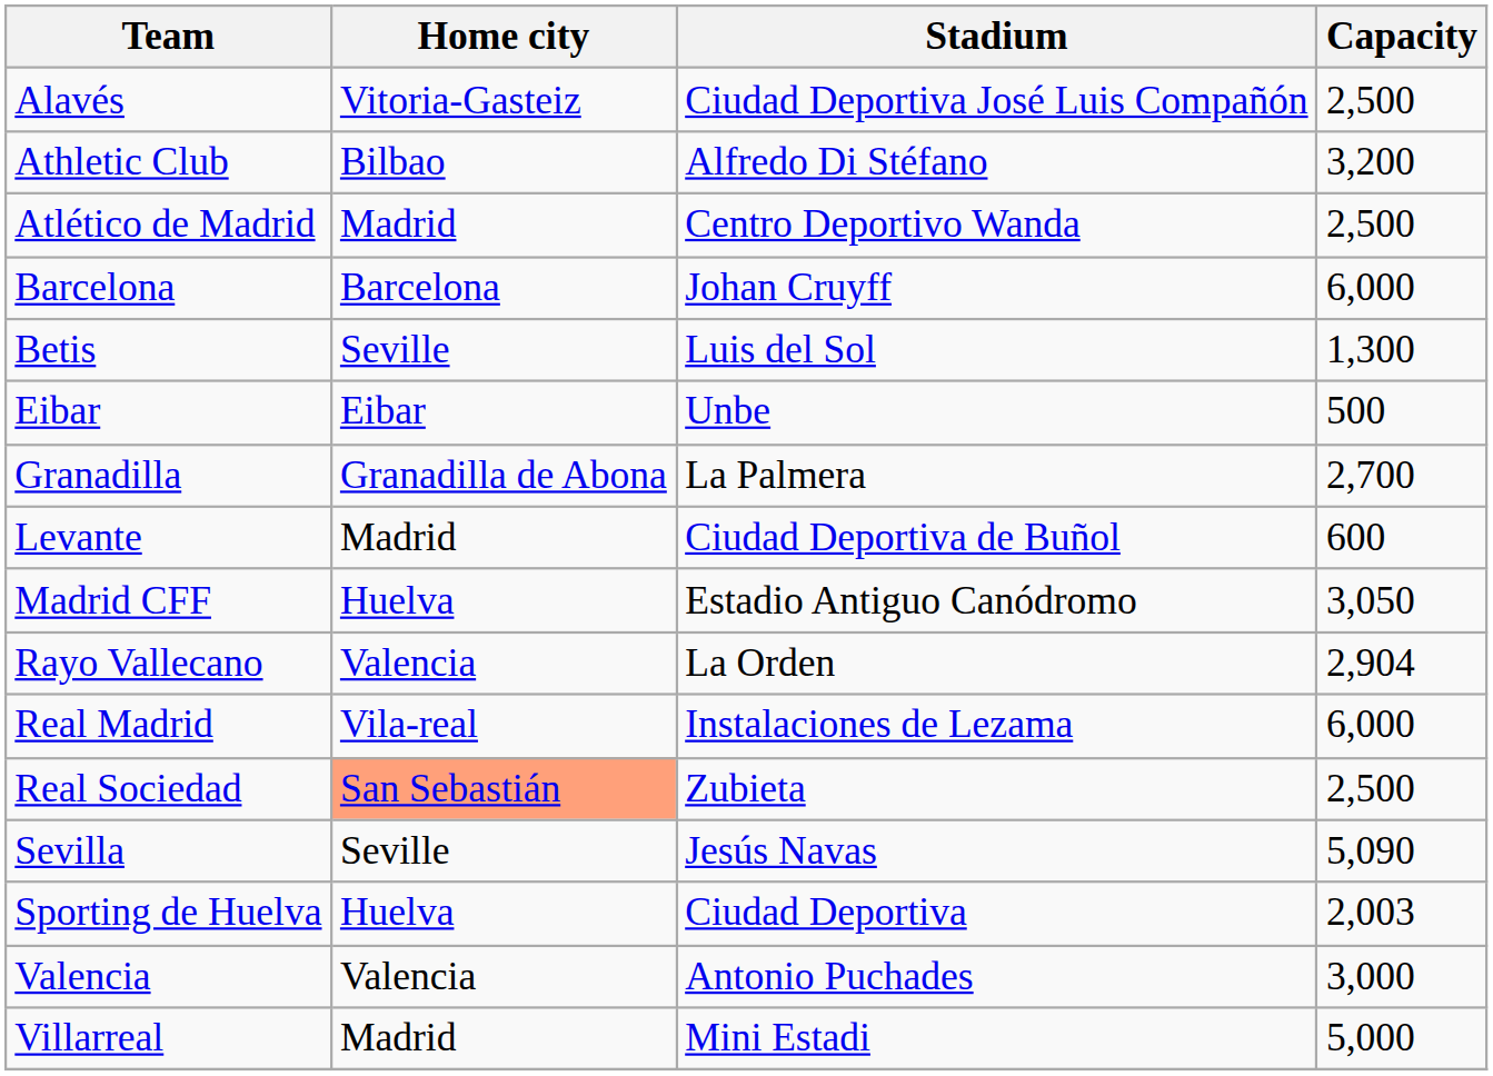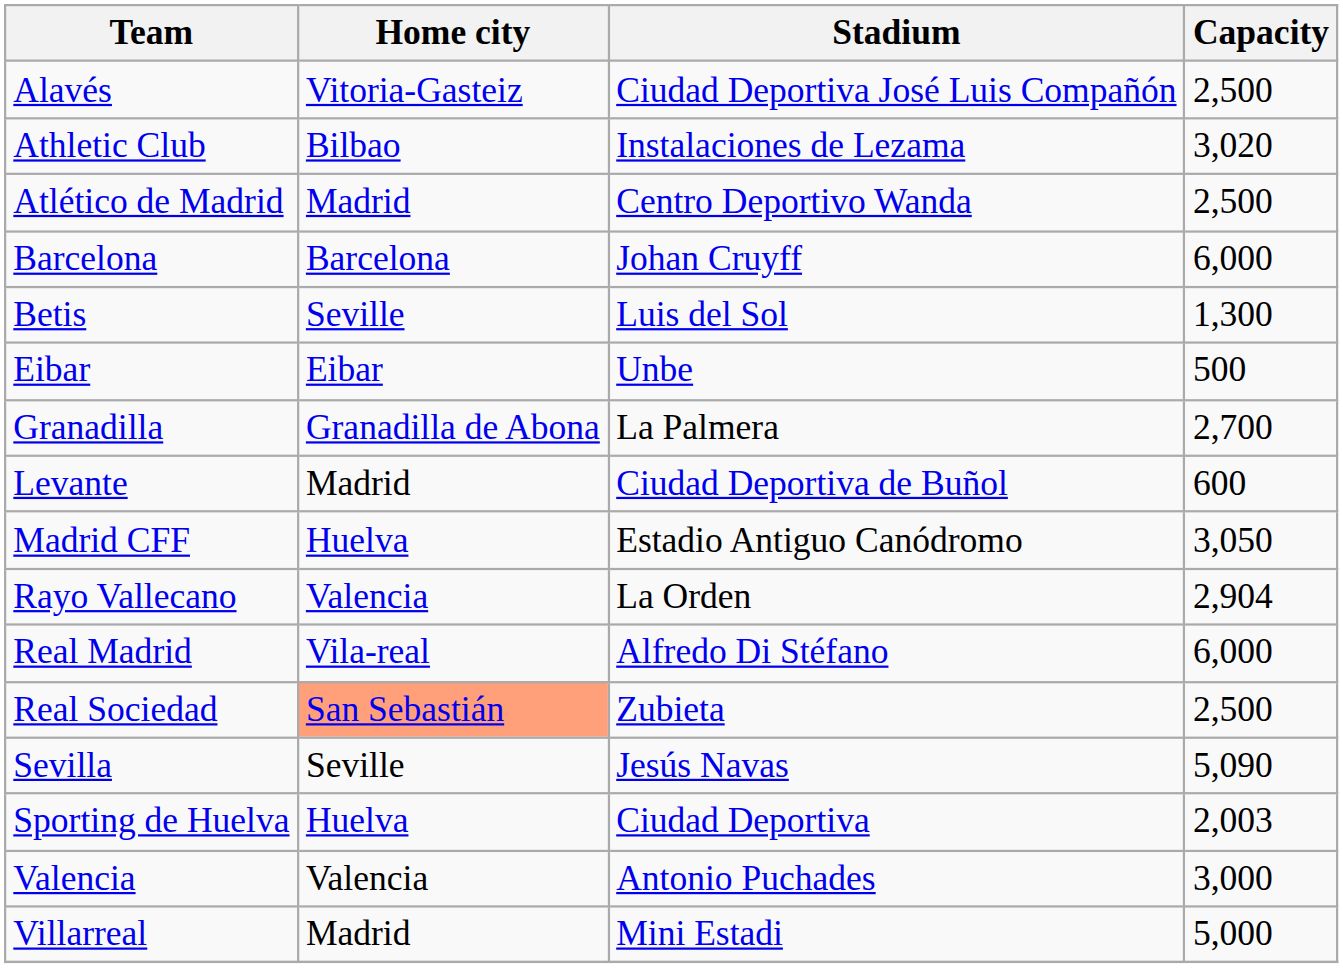 <table class="wikitable sortable">
 <tr>
 <th>Team</th>
 <th>Home city</th>
 <th>Stadium</th>
 <th>Capacity</th>
 </tr>
 <tr>
 <td><a href='#'>Alavés</a></td>
 <td><a href='#'>Vitoria-Gasteiz</a></td>
 <td><a href='#'>Ciudad Deportiva José Luis Compañón</a></td>
 <td>2,500</td>
 </tr>
 <tr>
 <td><a href='#'>Athletic Club</a></td>
 <td><a href='#'>Bilbao</a></td>
-<td><a href='#'>Alfredo Di Stéfano</a></td>
-<td>3,200</td>
+<td><a href='#'>Instalaciones de Lezama</a></td>
+<td>3,020</td>
 </tr>
 <tr>
 <td><a href='#'>Atlético de Madrid</a></td>
 <td><a href='#'>Madrid</a></td>
 <td><a href='#'>Centro Deportivo Wanda</a></td>
 <td>2,500</td>
 </tr>
 <tr>
 <td><a href='#'>Barcelona</a></td>
 <td><a href='#'>Barcelona</a></td>
 <td><a href='#'>Johan Cruyff</a></td>
 <td>6,000</td>
 </tr>
 <tr>
 <td><a href='#'>Betis</a></td>
 <td><a href='#'>Seville</a></td>
 <td><a href='#'>Luis del Sol</a></td>
 <td>1,300</td>
 </tr>
 <tr>
 <td><a href='#'>Eibar</a></td>
 <td><a href='#'>Eibar</a></td>
 <td><a href='#'>Unbe</a></td>
 <td>500</td>
 </tr>
 <tr>
 <td><a href='#'>Granadilla</a></td>
 <td><a href='#'>Granadilla de Abona</a></td>
 <td>La Palmera</td>
 <td>2,700</td>
 </tr>
 <tr>
 <td><a href='#'>Levante</a></td>
 <td>Madrid</td>
 <td><a href='#'>Ciudad Deportiva de Buñol</a></td>
 <td>600</td>
 </tr>
 <tr>
 <td><a href='#'>Madrid CFF</a></td>
 <td><a href='#'>Huelva</a></td>
 <td>Estadio Antiguo Canódromo</td>
 <td>3,050</td>
 </tr>
 <tr>
 <td><a href='#'>Rayo Vallecano</a></td>
 <td><a href='#'>Valencia</a></td>
 <td>La Orden</td>
 <td>2,904</td>
 </tr>
 <tr>
 <td><a href='#'>Real Madrid</a></td>
 <td><a href='#'>Vila-real</a></td>
-<td><a href='#'>Instalaciones de Lezama</a></td>
+<td><a href='#'>Alfredo Di Stéfano</a></td>
 <td>6,000</td>
 </tr>
 <tr>
 <td><a href='#'>Real Sociedad</a></td>
 <td style="background: lightsalmon;"><a href='#'>San Sebastián</a></td>
 <td><a href='#'>Zubieta</a></td>
 <td>2,500</td>
 </tr>
 <tr>
 <td><a href='#'>Sevilla</a></td>
 <td>Seville</td>
 <td><a href='#'>Jesús Navas</a></td>
 <td>5,090</td>
 </tr>
 <tr>
 <td><a href='#'>Sporting de Huelva</a></td>
 <td><a href='#'>Huelva</a></td>
 <td><a href='#'>Ciudad Deportiva</a></td>
 <td>2,003</td>
 </tr>
 <tr>
 <td><a href='#'>Valencia</a></td>
 <td>Valencia</td>
 <td><a href='#'>Antonio Puchades</a></td>
 <td>3,000</td>
 </tr>
 <tr>
 <td><a href='#'>Villarreal</a></td>
 <td>Madrid</td>
 <td><a href='#'>Mini Estadi</a></td>
 <td>5,000</td>
 </tr>
 <tr>
 </tr>
 </table>
